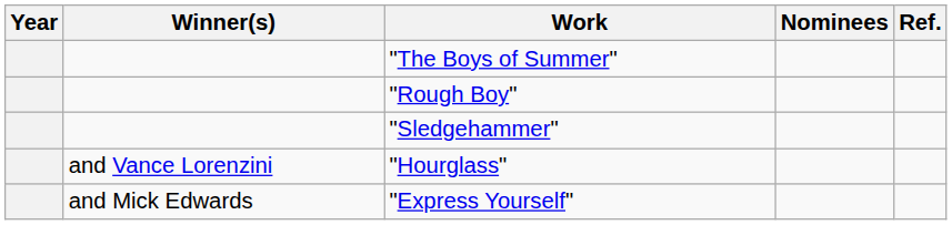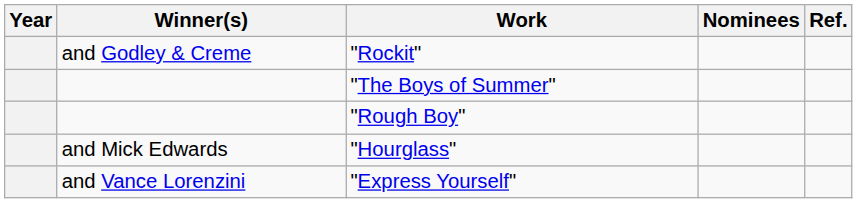 <table class="wikitable sortable">
 <tr>
 <th scope="col" style="width:5px;">Year</th>
 <th scope="col" style="width:220px;">Winner(s)</th>
 <th scope="col" style="width:270px;">Work</th>
 <th scope="col" class="unsortable">Nominees</th>
 <th scope="col" class="unsortable">Ref.</th>
+</tr>
+<tr>
+<th scope="row"></th>
+<td> and <a href='#'>Godley & Creme</a></td>
+<td>"<a href='#'>Rockit</a>" </td>
+<td></td>
+<td align="center"></td>
 </tr>
 <tr>
 <th scope="row"></th>
 <td></td>
 <td>"<a href='#'>The Boys of Summer</a>" </td>
 <td></td>
 <td align="center"></td>
 </tr>
 <tr>
 <th scope="row"></th>
 <td></td>
 <td>"<a href='#'>Rough Boy</a>" </td>
 <td></td>
 <td align="center"></td>
 </tr>
 <tr>
 <th scope="row"></th>
-<td></td>
-<td>"<a href='#'>Sledgehammer</a>" </td>
+<td> and Mick Edwards</td>
+<td>"<a href='#'>Hourglass</a>" </td>
 <td></td>
 <td align="center"></td>
 </tr>
 <tr>
 <th scope="row"></th>
 <td> and <a href='#'>Vance Lorenzini</a></td>
-<td>"<a href='#'>Hourglass</a>" </td>
-<td></td>
-<td align="center"></td>
-</tr>
-<tr>
-<th scope="row"></th>
-<td> and Mick Edwards</td>
 <td>"<a href='#'>Express Yourself</a>" </td>
 <td></td>
 <td align="center"></td>
 </tr>
 </table>
